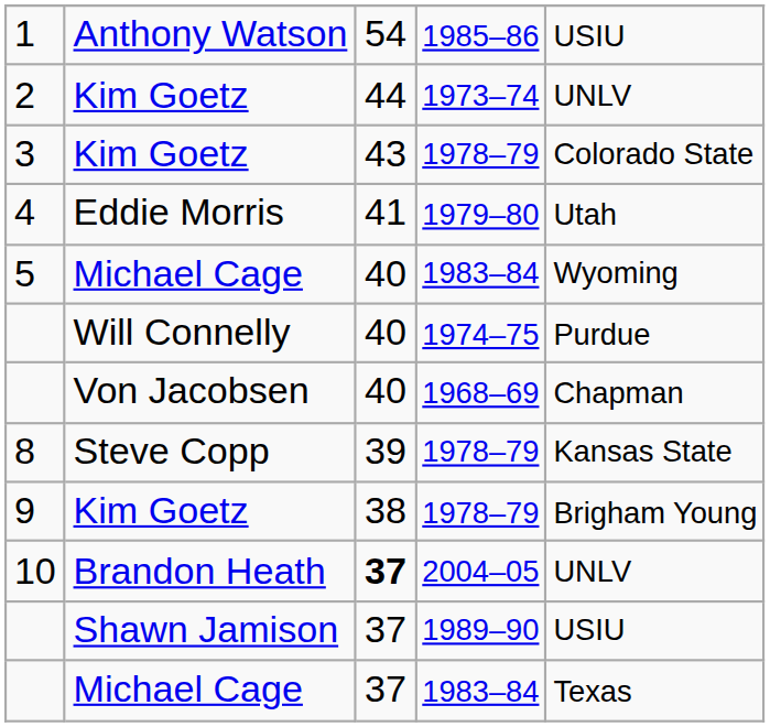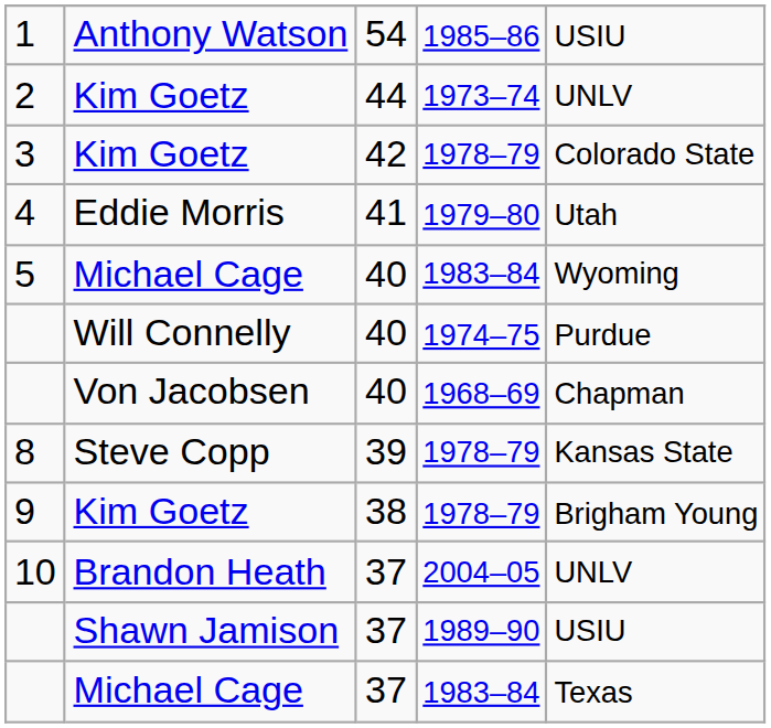 <table class="wikitable">
 <tr>
 </tr>
 <tr>
 <td>1</td>
 <td><a href='#'>Anthony Watson</a></td>
 <td>54</td>
 <td style="font-size:80%;"><a href='#'>1985–86</a></td>
 <td style="font-size:80%;">USIU</td>
 </tr>
 <tr>
 <td>2</td>
 <td><a href='#'>Kim Goetz</a></td>
 <td>44</td>
 <td style="font-size:80%;"><a href='#'>1973–74</a></td>
 <td style="font-size:80%;">UNLV</td>
 </tr>
 <tr>
 <td>3</td>
 <td><a href='#'>Kim Goetz</a></td>
-<td>43</td>
+<td>42</td>
 <td style="font-size:80%;"><a href='#'>1978–79</a></td>
 <td style="font-size:80%;">Colorado State</td>
 </tr>
 <tr>
 <td>4</td>
 <td>Eddie Morris</td>
 <td>41</td>
 <td style="font-size:80%;"><a href='#'>1979–80</a></td>
 <td style="font-size:80%;">Utah</td>
 </tr>
 <tr>
 <td>5</td>
 <td><a href='#'>Michael Cage</a></td>
 <td>40</td>
 <td style="font-size:80%;"><a href='#'>1983–84</a></td>
 <td style="font-size:80%;">Wyoming</td>
 </tr>
 <tr>
 <td></td>
 <td>Will Connelly</td>
 <td>40</td>
 <td style="font-size:80%;"><a href='#'>1974–75</a></td>
 <td style="font-size:80%;">Purdue</td>
 </tr>
 <tr>
 <td></td>
 <td>Von Jacobsen</td>
 <td>40</td>
 <td style="font-size:80%;"><a href='#'>1968–69</a></td>
 <td style="font-size:80%;">Chapman</td>
 </tr>
 <tr>
 <td>8</td>
 <td>Steve Copp</td>
 <td>39</td>
 <td style="font-size:80%;"><a href='#'>1978–79</a></td>
 <td style="font-size:80%;">Kansas State</td>
 </tr>
 <tr>
 <td>9</td>
 <td><a href='#'>Kim Goetz</a></td>
 <td>38</td>
 <td style="font-size:80%;"><a href='#'>1978–79</a></td>
 <td style="font-size:80%;">Brigham Young</td>
 </tr>
 <tr>
 <td>10</td>
 <td><a href='#'>Brandon Heath</a></td>
-<td><strong>37</strong></td>
+<td>37</td>
 <td style="font-size:80%;"><a href='#'>2004–05</a></td>
 <td style="font-size:80%;">UNLV</td>
 </tr>
 <tr>
 <td></td>
 <td><a href='#'>Shawn Jamison</a></td>
 <td>37</td>
 <td style="font-size:80%;"><a href='#'>1989–90</a></td>
 <td style="font-size:80%;">USIU</td>
 </tr>
 <tr>
 <td></td>
 <td><a href='#'>Michael Cage</a></td>
 <td>37</td>
 <td style="font-size:80%;"><a href='#'>1983–84</a></td>
 <td style="font-size:80%;">Texas</td>
 </tr>
 </table>
